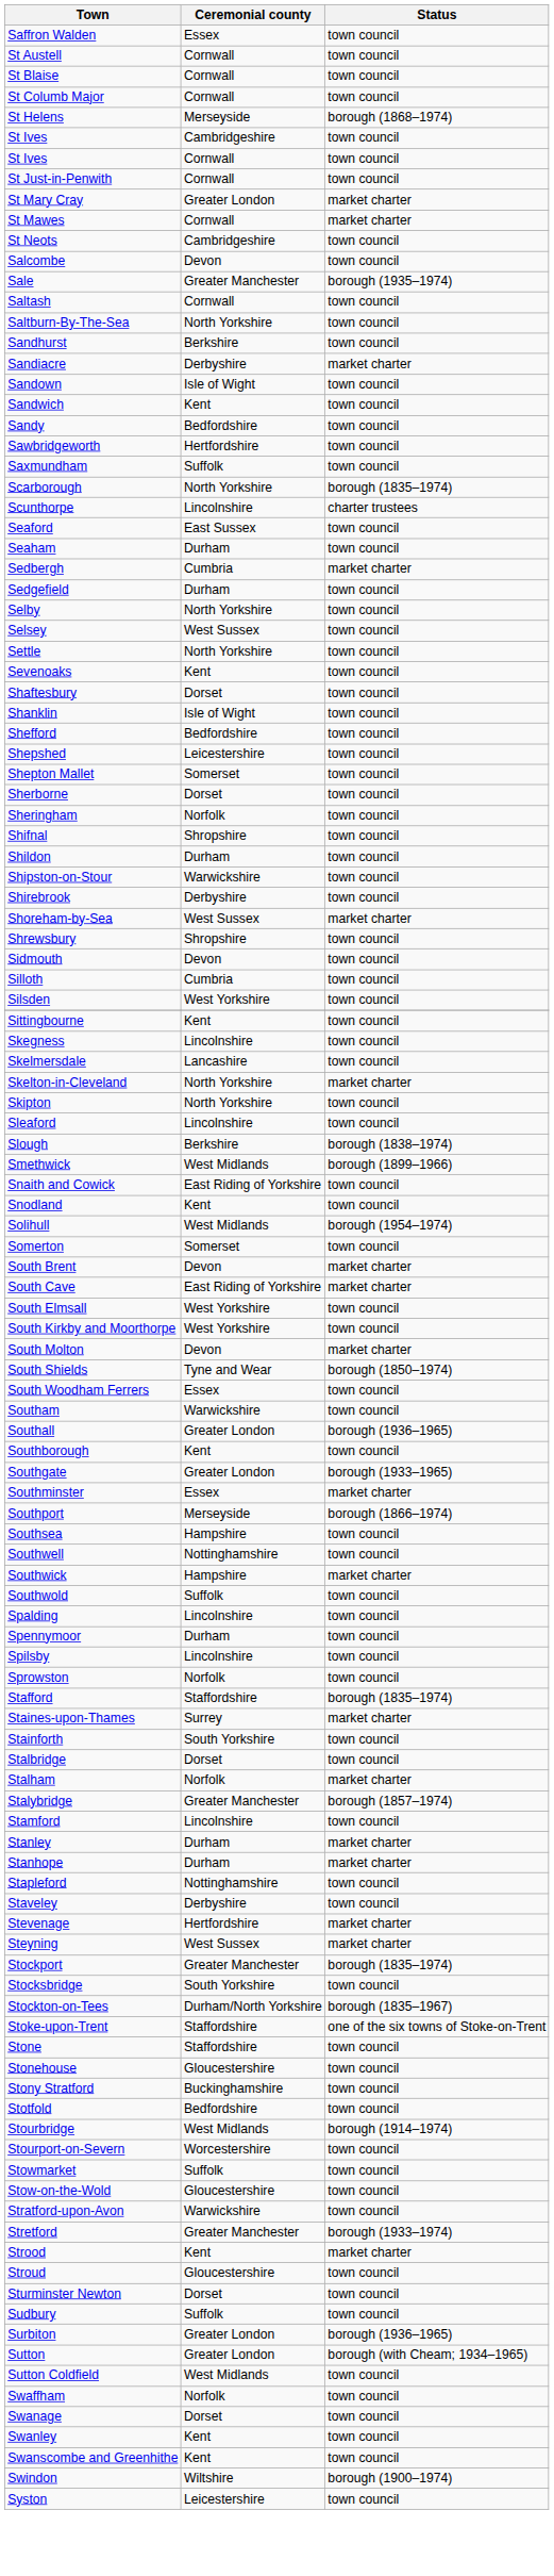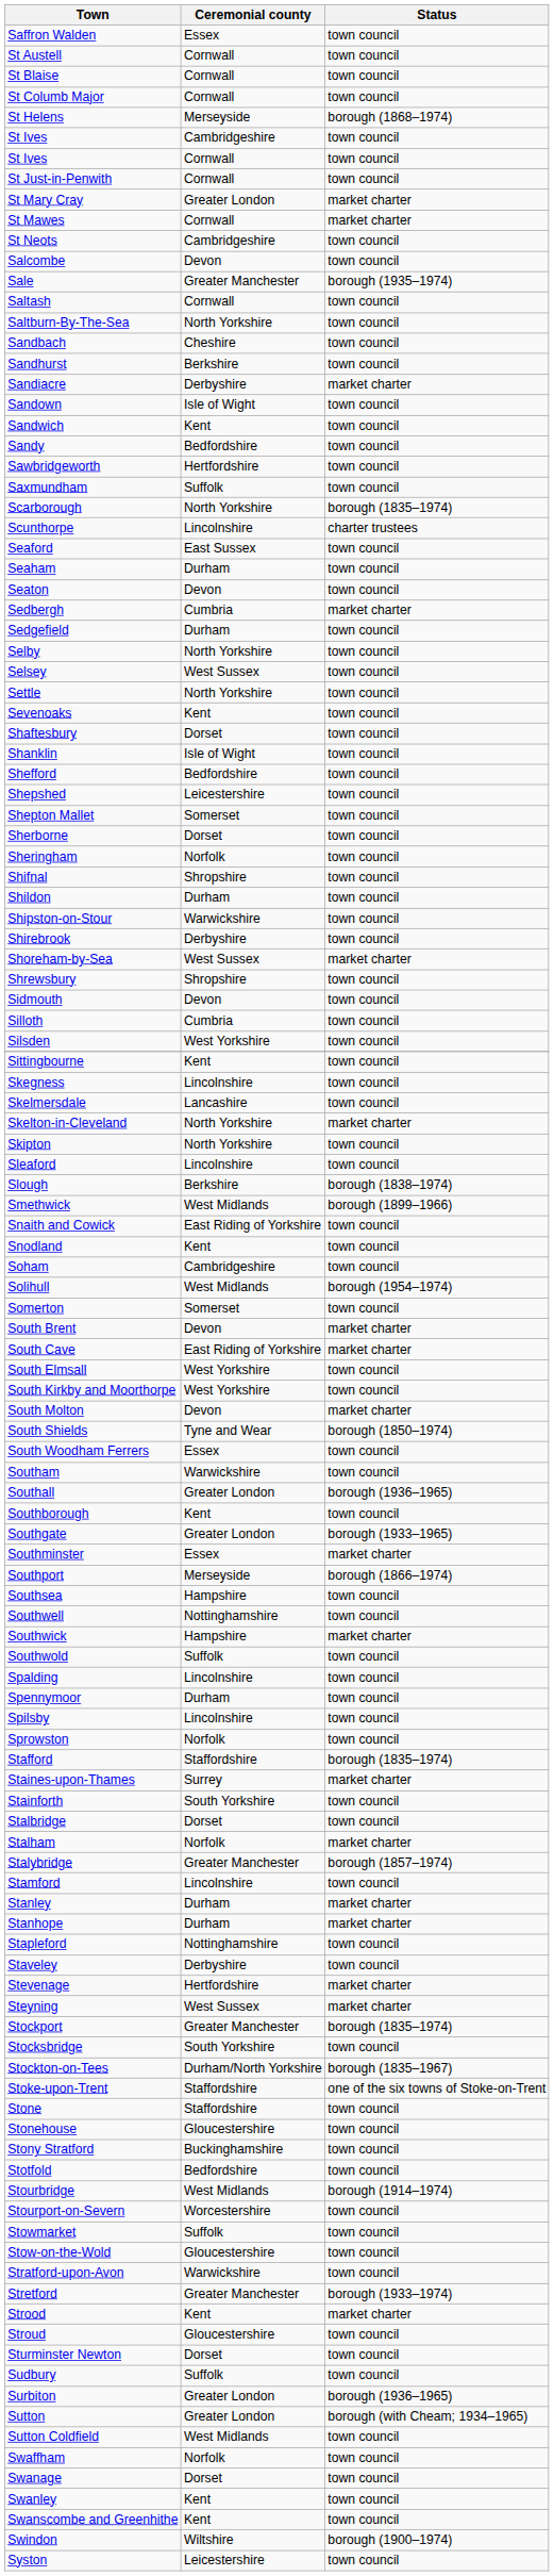 <table class="wikitable sortable">
 <tr>
 <th>Town</th>
 <th>Ceremonial county</th>
 <th>Status</th>
 </tr>
 <tr>
 <td><a href='#'>Saffron Walden</a></td>
 <td>Essex</td>
 <td>town council</td>
 </tr>
 <tr>
 <td><a href='#'>St Austell</a></td>
 <td>Cornwall</td>
 <td>town council</td>
 </tr>
 <tr>
 <td><a href='#'>St Blaise</a></td>
 <td>Cornwall</td>
 <td>town council</td>
 </tr>
 <tr>
 <td><a href='#'>St Columb Major</a></td>
 <td>Cornwall</td>
 <td>town council</td>
 </tr>
 <tr>
 <td><a href='#'>St Helens</a></td>
 <td>Merseyside</td>
 <td>borough (1868–1974)</td>
 </tr>
 <tr>
 <td><a href='#'>St Ives</a></td>
 <td>Cambridgeshire</td>
 <td>town council</td>
 </tr>
 <tr>
 <td><a href='#'>St Ives</a></td>
 <td>Cornwall</td>
 <td>town council</td>
 </tr>
 <tr>
 <td><a href='#'>St Just-in-Penwith</a></td>
 <td>Cornwall</td>
 <td>town council</td>
 </tr>
 <tr>
 <td><a href='#'>St Mary Cray</a></td>
 <td>Greater London</td>
 <td>market charter</td>
 </tr>
 <tr>
 <td><a href='#'>St Mawes</a></td>
 <td>Cornwall</td>
 <td>market charter</td>
 </tr>
 <tr>
 <td><a href='#'>St Neots</a></td>
 <td>Cambridgeshire</td>
 <td>town council</td>
 </tr>
 <tr>
 <td><a href='#'>Salcombe</a></td>
 <td>Devon</td>
 <td>town council</td>
 </tr>
 <tr>
 <td><a href='#'>Sale</a></td>
 <td>Greater Manchester</td>
 <td>borough (1935–1974)</td>
 </tr>
 <tr>
 <td><a href='#'>Saltash</a></td>
 <td>Cornwall</td>
 <td>town council</td>
 </tr>
 <tr>
 <td><a href='#'>Saltburn-By-The-Sea</a></td>
 <td>North Yorkshire</td>
 <td>town council</td>
 </tr>
 <tr>
+<td><a href='#'>Sandbach</a></td>
+<td>Cheshire</td>
+<td>town council</td>
+</tr>
+<tr>
 <td><a href='#'>Sandhurst</a></td>
 <td>Berkshire</td>
 <td>town council</td>
 </tr>
 <tr>
 <td><a href='#'>Sandiacre</a></td>
 <td>Derbyshire</td>
 <td>market charter</td>
 </tr>
 <tr>
 <td><a href='#'>Sandown</a></td>
 <td>Isle of Wight</td>
 <td>town council</td>
 </tr>
 <tr>
 <td><a href='#'>Sandwich</a></td>
 <td>Kent</td>
 <td>town council</td>
 </tr>
 <tr>
 <td><a href='#'>Sandy</a></td>
 <td>Bedfordshire</td>
 <td>town council</td>
 </tr>
 <tr>
 <td><a href='#'>Sawbridgeworth</a></td>
 <td>Hertfordshire</td>
 <td>town council</td>
 </tr>
 <tr>
 <td><a href='#'>Saxmundham</a></td>
 <td>Suffolk</td>
 <td>town council</td>
 </tr>
 <tr>
 <td><a href='#'>Scarborough</a></td>
 <td>North Yorkshire</td>
 <td>borough (1835–1974)</td>
 </tr>
 <tr>
 <td><a href='#'>Scunthorpe</a></td>
 <td>Lincolnshire</td>
 <td>charter trustees</td>
 </tr>
 <tr>
 <td><a href='#'>Seaford</a></td>
 <td>East Sussex</td>
 <td>town council</td>
 </tr>
 <tr>
 <td><a href='#'>Seaham</a></td>
 <td>Durham</td>
+<td>town council</td>
+</tr>
+<tr>
+<td><a href='#'>Seaton</a></td>
+<td>Devon</td>
 <td>town council</td>
 </tr>
 <tr>
 <td><a href='#'>Sedbergh</a></td>
 <td>Cumbria</td>
 <td>market charter</td>
 </tr>
 <tr>
 <td><a href='#'>Sedgefield</a></td>
 <td>Durham</td>
 <td>town council</td>
 </tr>
 <tr>
 <td><a href='#'>Selby</a></td>
 <td>North Yorkshire</td>
 <td>town council</td>
 </tr>
 <tr>
 <td><a href='#'>Selsey</a></td>
 <td>West Sussex</td>
 <td>town council</td>
 </tr>
 <tr>
 <td><a href='#'>Settle</a></td>
 <td>North Yorkshire</td>
 <td>town council</td>
 </tr>
 <tr>
 <td><a href='#'>Sevenoaks</a></td>
 <td>Kent</td>
 <td>town council</td>
 </tr>
 <tr>
 <td><a href='#'>Shaftesbury</a></td>
 <td>Dorset</td>
 <td>town council</td>
 </tr>
 <tr>
 <td><a href='#'>Shanklin</a></td>
 <td>Isle of Wight</td>
 <td>town council</td>
 </tr>
 <tr>
 <td><a href='#'>Shefford</a></td>
 <td>Bedfordshire</td>
 <td>town council</td>
 </tr>
 <tr>
 <td><a href='#'>Shepshed</a></td>
 <td>Leicestershire</td>
 <td>town council</td>
 </tr>
 <tr>
 <td><a href='#'>Shepton Mallet</a></td>
 <td>Somerset</td>
 <td>town council</td>
 </tr>
 <tr>
 <td><a href='#'>Sherborne</a></td>
 <td>Dorset</td>
 <td>town council</td>
 </tr>
 <tr>
 <td><a href='#'>Sheringham</a></td>
 <td>Norfolk</td>
 <td>town council</td>
 </tr>
 <tr>
 <td><a href='#'>Shifnal</a></td>
 <td>Shropshire</td>
 <td>town council</td>
 </tr>
 <tr>
 <td><a href='#'>Shildon</a></td>
 <td>Durham</td>
 <td>town council</td>
 </tr>
 <tr>
 <td><a href='#'>Shipston-on-Stour</a></td>
 <td>Warwickshire</td>
 <td>town council</td>
 </tr>
 <tr>
 <td><a href='#'>Shirebrook</a></td>
 <td>Derbyshire</td>
 <td>town council</td>
 </tr>
 <tr>
 <td><a href='#'>Shoreham-by-Sea</a></td>
 <td>West Sussex</td>
 <td>market charter</td>
 </tr>
 <tr>
 <td><a href='#'>Shrewsbury</a></td>
 <td>Shropshire</td>
 <td>town council</td>
 </tr>
 <tr>
 <td><a href='#'>Sidmouth</a></td>
 <td>Devon</td>
 <td>town council</td>
 </tr>
 <tr>
 <td><a href='#'>Silloth</a></td>
 <td>Cumbria</td>
 <td>town council</td>
 </tr>
 <tr>
 <td><a href='#'>Silsden</a></td>
 <td>West Yorkshire</td>
 <td>town council</td>
 </tr>
 <tr>
 </tr>
 <tr>
 <td><a href='#'>Sittingbourne</a></td>
 <td>Kent</td>
 <td>town council</td>
 </tr>
 <tr>
 <td><a href='#'>Skegness</a></td>
 <td>Lincolnshire</td>
 <td>town council</td>
 </tr>
 <tr>
 <td><a href='#'>Skelmersdale</a></td>
 <td>Lancashire</td>
 <td>town council</td>
 </tr>
 <tr>
 <td><a href='#'>Skelton-in-Cleveland</a></td>
 <td>North Yorkshire</td>
 <td>market charter</td>
 </tr>
 <tr>
 <td><a href='#'>Skipton</a></td>
 <td>North Yorkshire</td>
 <td>town council</td>
 </tr>
 <tr>
 <td><a href='#'>Sleaford</a></td>
 <td>Lincolnshire</td>
 <td>town council</td>
 </tr>
 <tr>
 <td><a href='#'>Slough</a></td>
 <td>Berkshire</td>
 <td>borough (1838–1974)</td>
 </tr>
 <tr>
 <td><a href='#'>Smethwick</a></td>
 <td>West Midlands</td>
 <td>borough (1899–1966)</td>
 </tr>
 <tr>
 <td><a href='#'>Snaith and Cowick</a></td>
 <td>East Riding of Yorkshire</td>
 <td>town council</td>
 </tr>
 <tr>
 <td><a href='#'>Snodland</a></td>
 <td>Kent</td>
+<td>town council</td>
+</tr>
+<tr>
+<td><a href='#'>Soham</a></td>
+<td>Cambridgeshire</td>
 <td>town council</td>
 </tr>
 <tr>
 <td><a href='#'>Solihull</a></td>
 <td>West Midlands</td>
 <td>borough (1954–1974)</td>
 </tr>
 <tr>
 <td><a href='#'>Somerton</a></td>
 <td>Somerset</td>
 <td>town council</td>
 </tr>
 <tr>
 <td><a href='#'>South Brent</a></td>
 <td>Devon</td>
 <td>market charter</td>
 </tr>
 <tr>
 <td><a href='#'>South Cave</a></td>
 <td>East Riding of Yorkshire</td>
 <td>market charter</td>
 </tr>
 <tr>
 <td><a href='#'>South Elmsall</a></td>
 <td>West Yorkshire</td>
 <td>town council</td>
 </tr>
 <tr>
 <td><a href='#'>South Kirkby and Moorthorpe</a></td>
 <td>West Yorkshire</td>
 <td>town council</td>
 </tr>
 <tr>
 <td><a href='#'>South Molton</a></td>
 <td>Devon</td>
 <td>market charter</td>
 </tr>
 <tr>
 <td><a href='#'>South Shields</a></td>
 <td>Tyne and Wear</td>
 <td>borough (1850–1974)</td>
 </tr>
 <tr>
 <td><a href='#'>South Woodham Ferrers</a></td>
 <td>Essex</td>
 <td>town council</td>
 </tr>
 <tr>
 <td><a href='#'>Southam</a></td>
 <td>Warwickshire</td>
 <td>town council</td>
 </tr>
 <tr>
 <td><a href='#'>Southall</a></td>
 <td>Greater London</td>
 <td>borough (1936–1965)</td>
 </tr>
 <tr>
 <td><a href='#'>Southborough</a></td>
 <td>Kent</td>
 <td>town council</td>
 </tr>
 <tr>
 <td><a href='#'>Southgate</a></td>
 <td>Greater London</td>
 <td>borough (1933–1965)</td>
 </tr>
 <tr>
 <td><a href='#'>Southminster</a></td>
 <td>Essex</td>
 <td>market charter</td>
 </tr>
 <tr>
 <td><a href='#'>Southport</a></td>
 <td>Merseyside</td>
 <td>borough (1866–1974)</td>
 </tr>
 <tr>
 <td><a href='#'>Southsea</a></td>
 <td>Hampshire</td>
 <td>town council</td>
 </tr>
 <tr>
 <td><a href='#'>Southwell</a></td>
 <td>Nottinghamshire</td>
 <td>town council</td>
 </tr>
 <tr>
 <td><a href='#'>Southwick</a></td>
 <td>Hampshire</td>
 <td>market charter</td>
 </tr>
 <tr>
 <td><a href='#'>Southwold</a></td>
 <td>Suffolk</td>
 <td>town council</td>
 </tr>
 <tr>
 <td><a href='#'>Spalding</a></td>
 <td>Lincolnshire</td>
 <td>town council</td>
 </tr>
 <tr>
 <td><a href='#'>Spennymoor</a></td>
 <td>Durham</td>
 <td>town council</td>
 </tr>
 <tr>
 <td><a href='#'>Spilsby</a></td>
 <td>Lincolnshire</td>
 <td>town council</td>
 </tr>
 <tr>
 <td><a href='#'>Sprowston</a></td>
 <td>Norfolk</td>
 <td>town council</td>
 </tr>
 <tr>
 <td><a href='#'>Stafford</a></td>
 <td>Staffordshire</td>
 <td>borough (1835–1974)</td>
 </tr>
 <tr>
 <td><a href='#'>Staines-upon-Thames</a></td>
 <td>Surrey</td>
 <td>market charter</td>
 </tr>
 <tr>
 <td><a href='#'>Stainforth</a></td>
 <td>South Yorkshire</td>
 <td>town council</td>
 </tr>
 <tr>
 <td><a href='#'>Stalbridge</a></td>
 <td>Dorset</td>
 <td>town council</td>
 </tr>
 <tr>
 <td><a href='#'>Stalham</a></td>
 <td>Norfolk</td>
 <td>market charter</td>
 </tr>
 <tr>
 <td><a href='#'>Stalybridge</a></td>
 <td>Greater Manchester</td>
 <td>borough (1857–1974)</td>
 </tr>
 <tr>
 <td><a href='#'>Stamford</a></td>
 <td>Lincolnshire</td>
 <td>town council</td>
 </tr>
 <tr>
 <td><a href='#'>Stanley</a></td>
 <td>Durham</td>
 <td>market charter</td>
 </tr>
 <tr>
 <td><a href='#'>Stanhope</a></td>
 <td>Durham</td>
 <td>market charter</td>
 </tr>
 <tr>
 <td><a href='#'>Stapleford</a></td>
 <td>Nottinghamshire</td>
 <td>town council</td>
 </tr>
 <tr>
 <td><a href='#'>Staveley</a></td>
 <td>Derbyshire</td>
 <td>town council</td>
 </tr>
 <tr>
 <td><a href='#'>Stevenage</a></td>
 <td>Hertfordshire</td>
 <td>market charter</td>
 </tr>
 <tr>
 <td><a href='#'>Steyning</a></td>
 <td>West Sussex</td>
 <td>market charter</td>
 </tr>
 <tr>
 <td><a href='#'>Stockport</a></td>
 <td>Greater Manchester</td>
 <td>borough (1835–1974)</td>
 </tr>
 <tr>
 <td><a href='#'>Stocksbridge</a></td>
 <td>South Yorkshire</td>
 <td>town council</td>
 </tr>
 <tr>
 <td><a href='#'>Stockton-on-Tees</a></td>
 <td>Durham/North Yorkshire</td>
 <td>borough (1835–1967)</td>
 </tr>
 <tr>
 <td><a href='#'>Stoke-upon-Trent</a></td>
 <td>Staffordshire</td>
 <td>one of the six towns of Stoke-on-Trent</td>
 </tr>
 <tr>
 <td><a href='#'>Stone</a></td>
 <td>Staffordshire</td>
 <td>town council</td>
 </tr>
 <tr>
 <td><a href='#'>Stonehouse</a></td>
 <td>Gloucestershire</td>
 <td>town council</td>
 </tr>
 <tr>
 <td><a href='#'>Stony Stratford</a></td>
 <td>Buckinghamshire</td>
 <td>town council</td>
 </tr>
 <tr>
 <td><a href='#'>Stotfold</a></td>
 <td>Bedfordshire</td>
 <td>town council</td>
 </tr>
 <tr>
 <td><a href='#'>Stourbridge</a></td>
 <td>West Midlands</td>
 <td>borough (1914–1974)</td>
 </tr>
 <tr>
 <td><a href='#'>Stourport-on-Severn</a></td>
 <td>Worcestershire</td>
 <td>town council</td>
 </tr>
 <tr>
 <td><a href='#'>Stowmarket</a></td>
 <td>Suffolk</td>
 <td>town council</td>
 </tr>
 <tr>
 <td><a href='#'>Stow-on-the-Wold</a></td>
 <td>Gloucestershire</td>
 <td>town council</td>
 </tr>
 <tr>
 <td><a href='#'>Stratford-upon-Avon</a></td>
 <td>Warwickshire</td>
 <td>town council</td>
 </tr>
 <tr>
 <td><a href='#'>Stretford</a></td>
 <td>Greater Manchester</td>
 <td>borough (1933–1974)</td>
 </tr>
 <tr>
 <td><a href='#'>Strood</a></td>
 <td>Kent</td>
 <td>market charter</td>
 </tr>
 <tr>
 <td><a href='#'>Stroud</a></td>
 <td>Gloucestershire</td>
 <td>town council</td>
 </tr>
 <tr>
 <td><a href='#'>Sturminster Newton</a></td>
 <td>Dorset</td>
 <td>town council</td>
 </tr>
 <tr>
 <td><a href='#'>Sudbury</a></td>
 <td>Suffolk</td>
 <td>town council</td>
 </tr>
 <tr>
 <td><a href='#'>Surbiton</a></td>
 <td>Greater London</td>
 <td>borough (1936–1965)</td>
 </tr>
 <tr>
 <td><a href='#'>Sutton</a></td>
 <td>Greater London</td>
 <td>borough (with Cheam; 1934–1965)</td>
 </tr>
 <tr>
 <td><a href='#'>Sutton Coldfield</a></td>
 <td>West Midlands</td>
 <td>town council</td>
 </tr>
 <tr>
 <td><a href='#'>Swaffham</a></td>
 <td>Norfolk</td>
 <td>town council</td>
 </tr>
 <tr>
 <td><a href='#'>Swanage</a></td>
 <td>Dorset</td>
 <td>town council</td>
 </tr>
 <tr>
 <td><a href='#'>Swanley</a></td>
 <td>Kent</td>
 <td>town council</td>
 </tr>
 <tr>
 <td><a href='#'>Swanscombe and Greenhithe</a></td>
 <td>Kent</td>
 <td>town council</td>
 </tr>
 <tr>
 <td><a href='#'>Swindon</a></td>
 <td>Wiltshire</td>
 <td>borough (1900–1974)</td>
 </tr>
 <tr>
 <td><a href='#'>Syston</a></td>
 <td>Leicestershire</td>
 <td>town council</td>
 </tr>
 </table>
